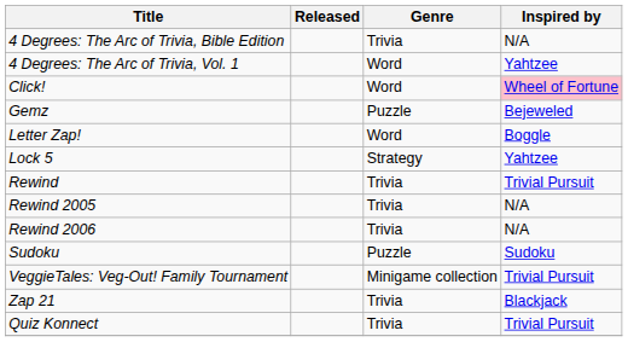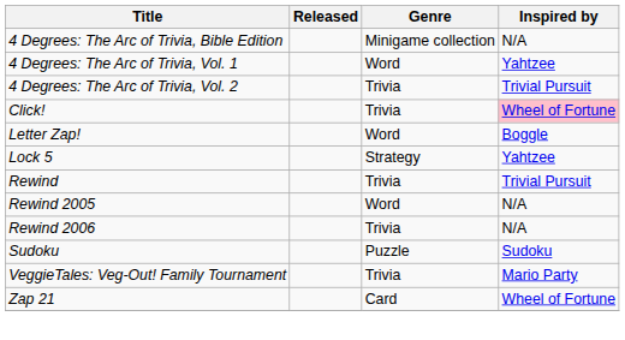 <table class="wikitable sortable" id="softwarelist">
 <tr>
 <th>Title</th>
 <th>Released</th>
 <th>Genre</th>
 <th>Inspired by</th>
 </tr>
 <tr>
 <td><em>4 Degrees: The Arc of Trivia, Bible Edition</em></td>
 <td></td>
-<td>Trivia</td>
+<td>Minigame collection</td>
 <td>N/A</td>
 </tr>
 <tr>
 <td><em>4 Degrees: The Arc of Trivia, Vol. 1</em></td>
 <td></td>
 <td>Word</td>
 <td><a href='#'>Yahtzee</a></td>
 </tr>
 <tr>
+<td><em>4 Degrees: The Arc of Trivia, Vol. 2</em></td>
+<td></td>
+<td>Trivia</td>
+<td><a href='#'>Trivial Pursuit</a></td>
+</tr>
+<tr>
 <td><em>Click!</em></td>
 <td></td>
-<td>Word</td>
+<td>Trivia</td>
 <td style="background: pink;"><a href='#'>Wheel of Fortune</a></td>
-</tr>
-<tr>
-<td><em>Gemz</em></td>
-<td></td>
-<td>Puzzle</td>
-<td><a href='#'>Bejeweled</a></td>
 </tr>
 <tr>
 <td><em>Letter Zap!</em></td>
 <td></td>
 <td>Word</td>
 <td><a href='#'>Boggle</a></td>
 </tr>
 <tr>
 <td><em>Lock 5</em></td>
 <td></td>
 <td>Strategy</td>
 <td><a href='#'>Yahtzee</a></td>
 </tr>
 <tr>
 <td><em>Rewind</em></td>
 <td></td>
 <td>Trivia</td>
 <td><a href='#'>Trivial Pursuit</a></td>
 </tr>
 <tr>
 <td><em>Rewind 2005</em></td>
 <td></td>
-<td>Trivia</td>
+<td>Word</td>
 <td>N/A</td>
 </tr>
 <tr>
 <td><em>Rewind 2006</em></td>
 <td></td>
 <td>Trivia</td>
 <td>N/A</td>
 </tr>
 <tr>
 <td><em>Sudoku</em></td>
 <td></td>
 <td>Puzzle</td>
 <td><a href='#'>Sudoku</a></td>
 </tr>
 <tr>
 <td><em>VeggieTales: Veg-Out! Family Tournament</em></td>
 <td></td>
-<td>Minigame collection</td>
-<td><a href='#'>Trivial Pursuit</a></td>
+<td>Trivia</td>
+<td><a href='#'>Mario Party</a></td>
 </tr>
 <tr>
 <td><em>Zap 21</em></td>
 <td></td>
-<td>Trivia</td>
-<td><a href='#'>Blackjack</a></td>
-</tr>
-<tr>
-<td><em>Quiz Konnect</em></td>
-<td></td>
-<td>Trivia</td>
-<td><a href='#'>Trivial Pursuit</a></td>
+<td>Card</td>
+<td><a href='#'>Wheel of Fortune</a></td>
 </tr>
 <tr>
 </tr>
 </table>
